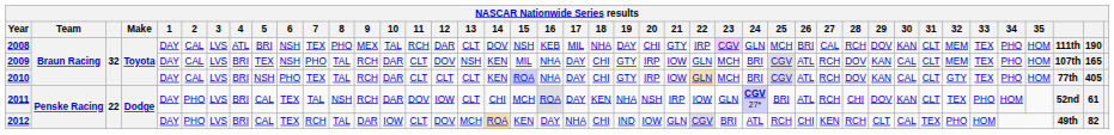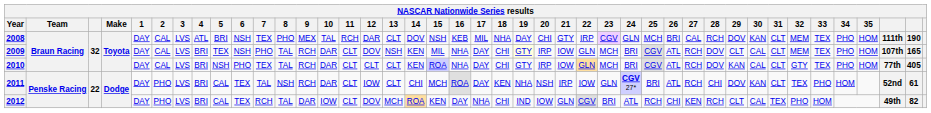 <table class="wikitable" style="text-align:center; font-size:75%">
 <tr>
 <th colspan=42><a href='#'>NASCAR Nationwide Series</a> results</th>
 </tr>
 <tr>
 <th scope="col">Year</th>
 <th scope="col">Team</th>
 <th scope="col"></th>
 <th scope="col">Make</th>
 <th scope="col">1</th>
 <th scope="col">2</th>
 <th scope="col">3</th>
 <th scope="col">4</th>
 <th scope="col">5</th>
 <th scope="col">6</th>
 <th scope="col">7</th>
 <th scope="col">8</th>
 <th scope="col">9</th>
 <th scope="col">10</th>
 <th scope="col">11</th>
 <th scope="col">12</th>
 <th scope="col">13</th>
 <th scope="col">14</th>
 <th scope="col">15</th>
 <th scope="col">16</th>
 <th scope="col">17</th>
 <th scope="col">18</th>
 <th scope="col">19</th>
 <th scope="col">20</th>
 <th scope="col">21</th>
 <th scope="col">22</th>
 <th scope="col">23</th>
 <th scope="col">24</th>
 <th scope="col">25</th>
 <th scope="col">26</th>
 <th scope="col">27</th>
 <th scope="col">28</th>
 <th scope="col">29</th>
 <th scope="col">30</th>
 <th scope="col">31</th>
 <th scope="col">32</th>
 <th scope="col">33</th>
 <th scope="col">34</th>
 <th scope="col">35</th>
 <th scope="col"></th>
 <th scope="col"></th>
 <th scope="col"></th>
 </tr>
 <tr>
 <th scope="row"><a href='#'>2008</a></th>
 <th rowspan=3 nowrap><a href='#'>Braun Racing</a></th>
 <th rowspan=3>32</th>
 <th rowspan=3><a href='#'>Toyota</a></th>
 <td><a href='#'>DAY</a></td>
 <td><a href='#'>CAL</a></td>
 <td><a href='#'>LVS</a></td>
 <td><a href='#'>ATL</a></td>
 <td><a href='#'>BRI</a></td>
 <td><a href='#'>NSH</a></td>
 <td><a href='#'>TEX</a></td>
 <td><a href='#'>PHO</a></td>
 <td><a href='#'>MEX</a></td>
 <td><a href='#'>TAL</a></td>
 <td><a href='#'>RCH</a></td>
 <td><a href='#'>DAR</a></td>
 <td><a href='#'>CLT</a></td>
 <td><a href='#'>DOV</a></td>
 <td><a href='#'>NSH</a></td>
 <td><a href='#'>KEB</a></td>
 <td><a href='#'>MIL</a></td>
 <td><a href='#'>NHA</a></td>
 <td><a href='#'>DAY</a></td>
 <td><a href='#'>CHI</a></td>
 <td><a href='#'>GTY</a></td>
 <td><a href='#'>IRP</a></td>
 <td style="background:#EFCFFF;"><a href='#'>CGV</a><br></td>
 <td><a href='#'>GLN</a></td>
 <td><a href='#'>MCH</a></td>
 <td><a href='#'>BRI</a></td>
 <td><a href='#'>CAL</a></td>
 <td><a href='#'>RCH</a></td>
 <td><a href='#'>DOV</a></td>
 <td><a href='#'>KAN</a></td>
 <td><a href='#'>CLT</a></td>
 <td><a href='#'>MEM</a></td>
 <td><a href='#'>TEX</a></td>
 <td><a href='#'>PHO</a></td>
 <td><a href='#'>HOM</a></td>
 <th>111th</th>
 <th>190</th>
 <th></th>
 </tr>
 <tr>
 <th scope="row"><a href='#'>2009</a></th>
 <td><a href='#'>DAY</a></td>
 <td><a href='#'>CAL</a></td>
 <td><a href='#'>LVS</a></td>
 <td><a href='#'>BRI</a></td>
 <td><a href='#'>TEX</a></td>
 <td><a href='#'>NSH</a></td>
 <td><a href='#'>PHO</a></td>
 <td><a href='#'>TAL</a></td>
 <td><a href='#'>RCH</a></td>
 <td><a href='#'>DAR</a></td>
 <td><a href='#'>CLT</a></td>
 <td><a href='#'>DOV</a></td>
 <td><a href='#'>NSH</a></td>
 <td><a href='#'>KEN</a></td>
 <td><a href='#'>MIL</a></td>
 <td><a href='#'>NHA</a></td>
 <td><a href='#'>DAY</a></td>
 <td><a href='#'>CHI</a></td>
 <td style="background: lightyellow;"><a href='#'>GTY</a></td>
 <td><a href='#'>IRP</a></td>
 <td><a href='#'>IOW</a></td>
 <td><a href='#'>GLN</a></td>
 <td><a href='#'>MCH</a></td>
 <td><a href='#'>BRI</a></td>
 <td style="background:#DFDFDF;"><a href='#'>CGV</a><br></td>
 <td><a href='#'>ATL</a></td>
 <td><a href='#'>RCH</a></td>
 <td><a href='#'>DOV</a></td>
-<td><a href='#'>KAN</a></td>
+<td><a href='#'>CLT</a></td>
 <td><a href='#'>CAL</a></td>
 <td><a href='#'>CLT</a></td>
 <td><a href='#'>MEM</a></td>
 <td><a href='#'>TEX</a></td>
 <td><a href='#'>PHO</a></td>
 <td><a href='#'>HOM</a></td>
 <th>107th</th>
 <th>165</th>
 <th></th>
 </tr>
 <tr>
 <th scope="row"><a href='#'>2010</a></th>
 <td><a href='#'>DAY</a></td>
 <td><a href='#'>CAL</a></td>
 <td><a href='#'>LVS</a></td>
 <td><a href='#'>BRI</a></td>
 <td><a href='#'>NSH</a></td>
 <td><a href='#'>PHO</a></td>
 <td><a href='#'>TEX</a></td>
 <td><a href='#'>TAL</a></td>
 <td><a href='#'>RCH</a></td>
 <td><a href='#'>DAR</a></td>
 <td><a href='#'>CLT</a></td>
 <td><a href='#'>CLT</a></td>
 <td><a href='#'>CLT</a></td>
 <td><a href='#'>KEN</a></td>
 <td style="background:#CFCFFF;"><a href='#'>ROA</a><br></td>
 <td><a href='#'>NHA</a></td>
 <td><a href='#'>DAY</a></td>
 <td><a href='#'>CHI</a></td>
 <td><a href='#'>GTY</a></td>
 <td><a href='#'>IRP</a></td>
 <td><a href='#'>IOW</a></td>
 <td style="background:#FFDF9F;"><a href='#'>GLN</a><br></td>
 <td><a href='#'>MCH</a></td>
 <td><a href='#'>BRI</a></td>
 <td style="background:#DFDFDF;"><a href='#'>CGV</a><br></td>
 <td><a href='#'>ATL</a></td>
 <td><a href='#'>RCH</a></td>
 <td><a href='#'>DOV</a></td>
 <td><a href='#'>KAN</a></td>
 <td><a href='#'>CAL</a></td>
 <td><a href='#'>CLT</a></td>
 <td><a href='#'>GTY</a></td>
 <td><a href='#'>TEX</a></td>
 <td><a href='#'>PHO</a></td>
 <td><a href='#'>HOM</a></td>
 <th>77th</th>
 <th>405</th>
 <th></th>
 </tr>
 <tr>
 <th scope="row"><a href='#'>2011</a></th>
 <th rowspan=2 nowrap><a href='#'>Penske Racing</a></th>
 <th rowspan=2>22</th>
 <th rowspan=2><a href='#'>Dodge</a></th>
 <td><a href='#'>DAY</a></td>
 <td><a href='#'>PHO</a></td>
 <td><a href='#'>LVS</a></td>
 <td><a href='#'>BRI</a></td>
 <td><a href='#'>CAL</a></td>
 <td><a href='#'>TEX</a></td>
 <td><a href='#'>TAL</a></td>
 <td><a href='#'>NSH</a></td>
 <td><a href='#'>RCH</a></td>
 <td><a href='#'>DAR</a></td>
-<td><a href='#'>DOV</a></td>
+<td><a href='#'>CLT</a></td>
 <td><a href='#'>IOW</a></td>
 <td><a href='#'>CLT</a></td>
 <td><a href='#'>CHI</a></td>
 <td><a href='#'>MCH</a></td>
 <td style="background:#DFDFDF;"><a href='#'>ROA</a><br></td>
 <td><a href='#'>DAY</a></td>
 <td><a href='#'>KEN</a></td>
 <td><a href='#'>NHA</a></td>
 <td><a href='#'>NSH</a></td>
 <td><a href='#'>IRP</a></td>
 <td><a href='#'>IOW</a></td>
 <td><a href='#'>GLN</a></td>
 <td style="background:#CFCFFF;"><strong><a href='#'>CGV</a></strong><br><small>27*</small></td>
 <td><a href='#'>BRI</a></td>
 <td><a href='#'>ATL</a></td>
 <td><a href='#'>RCH</a></td>
 <td><a href='#'>CHI</a></td>
 <td><a href='#'>DOV</a></td>
 <td><a href='#'>KAN</a></td>
 <td><a href='#'>CLT</a></td>
 <td><a href='#'>TEX</a></td>
 <td><a href='#'>PHO</a></td>
 <td><a href='#'>HOM</a></td>
 <td></td>
 <th>52nd</th>
 <th>61</th>
 <th></th>
 </tr>
 <tr>
 <th scope="row"><a href='#'>2012</a></th>
 <td><a href='#'>DAY</a></td>
 <td><a href='#'>PHO</a></td>
 <td><a href='#'>LVS</a></td>
 <td><a href='#'>BRI</a></td>
 <td><a href='#'>CAL</a></td>
 <td><a href='#'>TEX</a></td>
 <td><a href='#'>RCH</a></td>
 <td><a href='#'>TAL</a></td>
 <td><a href='#'>DAR</a></td>
 <td><a href='#'>IOW</a></td>
 <td><a href='#'>CLT</a></td>
 <td><a href='#'>DOV</a></td>
 <td><a href='#'>MCH</a></td>
 <td style="background:#FFDF9F;"><a href='#'>ROA</a><br></td>
 <td><a href='#'>KEN</a></td>
 <td><a href='#'>DAY</a></td>
 <td><a href='#'>NHA</a></td>
 <td><a href='#'>CHI</a></td>
 <td><a href='#'>IND</a></td>
 <td><a href='#'>IOW</a></td>
 <td><a href='#'>GLN</a></td>
 <td style="background:#DFDFDF;"><a href='#'>CGV</a><br></td>
 <td><a href='#'>BRI</a></td>
 <td><a href='#'>ATL</a></td>
 <td><a href='#'>RCH</a></td>
 <td><a href='#'>CHI</a></td>
 <td><a href='#'>KEN</a></td>
 <td><a href='#'>RCH</a></td>
 <td><a href='#'>CLT</a></td>
 <td><a href='#'>CAL</a></td>
 <td><a href='#'>TEX</a></td>
 <td><a href='#'>PHO</a></td>
 <td><a href='#'>HOM</a></td>
 <td colspan=2></td>
 <th>49th</th>
 <th>82</th>
 <th></th>
 </tr>
 </table>
